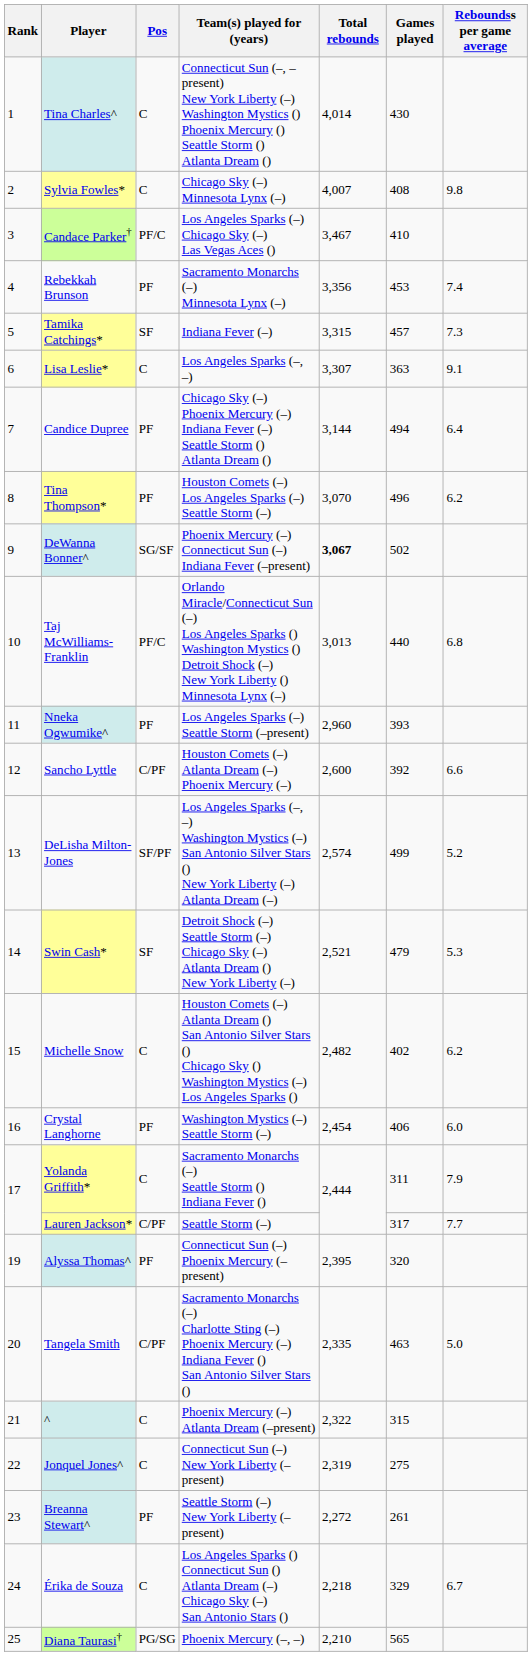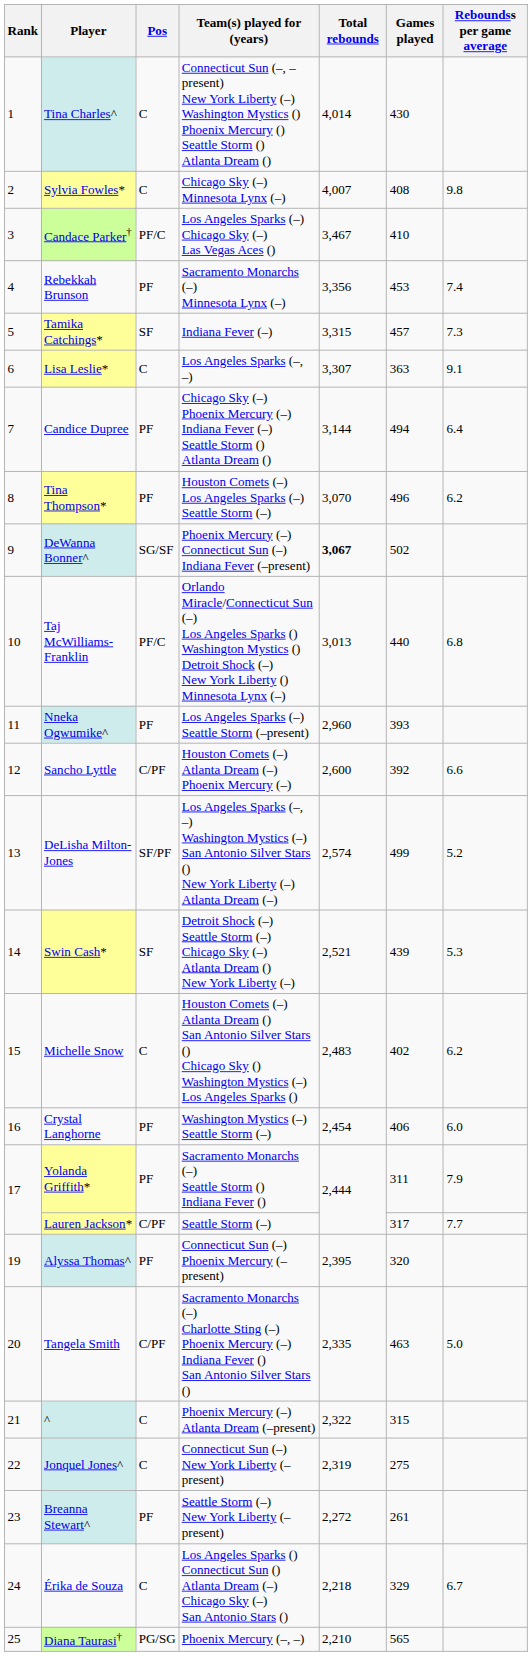 <table class="wikitable sortable" style="font-size: 95%;">
 <tr>
 <th>Rank</th>
 <th>Player</th>
 <th><a href='#'>Pos</a></th>
 <th class="unsortable">Team(s) played for (years)</th>
 <th>Total <a href='#'>rebounds</a></th>
 <th>Games played</th>
 <th data-sort-type=number><a href='#'>Rebounds</a>s per game<br><a href='#'>average</a></th>
 </tr>
 <tr>
 <td>1</td>
 <td style="background:#CFECEC"><a href='#'>Tina Charles</a>^</td>
 <td>C</td>
 <td><a href='#'>Connecticut Sun</a> (–, –present)<br><a href='#'>New York Liberty</a> (–)<br><a href='#'>Washington Mystics</a> ()<br><a href='#'>Phoenix Mercury</a> ()<br><a href='#'>Seattle Storm</a> ()<br><a href='#'>Atlanta Dream</a> ()</td>
 <td>4,014</td>
 <td>430</td>
 <td></td>
 </tr>
 <tr>
 <td>2</td>
 <td style="background:#FFFF99"><a href='#'>Sylvia Fowles</a>*</td>
 <td>C</td>
 <td><a href='#'>Chicago Sky</a> (–)<br><a href='#'>Minnesota Lynx</a> (–)</td>
 <td>4,007</td>
 <td>408</td>
 <td>9.8</td>
 </tr>
 <tr>
 <td>3</td>
 <td style="background:#CCFF99"><a href='#'>Candace Parker</a><sup>†</sup></td>
 <td>PF/C</td>
 <td><a href='#'>Los Angeles Sparks</a> (–)<br><a href='#'>Chicago Sky</a> (–)<br><a href='#'>Las Vegas Aces</a> ()</td>
 <td>3,467</td>
 <td>410</td>
 <td></td>
 </tr>
 <tr>
 <td>4</td>
 <td><a href='#'>Rebekkah Brunson</a></td>
 <td>PF</td>
 <td><a href='#'>Sacramento Monarchs</a> (–)<br><a href='#'>Minnesota Lynx</a> (–)</td>
 <td>3,356</td>
 <td>453</td>
 <td>7.4</td>
 </tr>
 <tr>
 <td>5</td>
 <td style="background:#FFFF99"><a href='#'>Tamika Catchings</a>*</td>
 <td>SF</td>
 <td><a href='#'>Indiana Fever</a> (–)</td>
 <td>3,315</td>
 <td>457</td>
 <td>7.3</td>
 </tr>
 <tr>
 <td>6</td>
 <td style="background:#FFFF99"><a href='#'>Lisa Leslie</a>*</td>
 <td>C</td>
 <td><a href='#'>Los Angeles Sparks</a> (–, –)</td>
 <td>3,307</td>
 <td>363</td>
 <td>9.1</td>
 </tr>
 <tr>
 <td>7</td>
 <td><a href='#'>Candice Dupree</a></td>
 <td>PF</td>
 <td><a href='#'>Chicago Sky</a> (–)<br><a href='#'>Phoenix Mercury</a> (–)<br><a href='#'>Indiana Fever</a> (–)<br><a href='#'>Seattle Storm</a> ()<br><a href='#'>Atlanta Dream</a> ()</td>
 <td>3,144</td>
 <td>494</td>
 <td>6.4</td>
 </tr>
 <tr>
 <td>8</td>
 <td style="background:#FFFF99"><a href='#'>Tina Thompson</a>*</td>
 <td>PF</td>
 <td><a href='#'>Houston Comets</a> (–)<br><a href='#'>Los Angeles Sparks</a> (–)<br><a href='#'>Seattle Storm</a> (–)</td>
 <td>3,070</td>
 <td>496</td>
 <td>6.2</td>
 </tr>
 <tr>
 <td>9</td>
 <td style="background:#CFECEC"><a href='#'>DeWanna Bonner</a>^</td>
 <td>SG/SF</td>
 <td><a href='#'>Phoenix Mercury</a> (–)<br><a href='#'>Connecticut Sun</a> (–)<br><a href='#'>Indiana Fever</a> (–present)</td>
 <td><strong>3,067</strong></td>
 <td>502</td>
 <td></td>
 </tr>
 <tr>
 <td>10</td>
 <td><a href='#'>Taj McWilliams-Franklin</a></td>
 <td>PF/C</td>
 <td><a href='#'>Orlando Miracle</a>/<a href='#'>Connecticut Sun</a> (–)<br><a href='#'>Los Angeles Sparks</a> ()<br><a href='#'>Washington Mystics</a> ()<br><a href='#'>Detroit Shock</a> (–)<br><a href='#'>New York Liberty</a> ()<br><a href='#'>Minnesota Lynx</a> (–)</td>
 <td>3,013</td>
 <td>440</td>
 <td>6.8</td>
 </tr>
 <tr>
 <td>11</td>
 <td style="background:#CFECEC"><a href='#'>Nneka Ogwumike</a>^</td>
 <td>PF</td>
 <td><a href='#'>Los Angeles Sparks</a> (–)<br><a href='#'>Seattle Storm</a> (–present)</td>
 <td>2,960</td>
 <td>393</td>
 <td></td>
 </tr>
 <tr>
 <td>12</td>
 <td><a href='#'>Sancho Lyttle</a></td>
 <td>C/PF</td>
 <td><a href='#'>Houston Comets</a> (–)<br><a href='#'>Atlanta Dream</a> (–)<br><a href='#'>Phoenix Mercury</a> (–)</td>
 <td>2,600</td>
 <td>392</td>
 <td>6.6</td>
 </tr>
 <tr>
 <td>13</td>
 <td><a href='#'>DeLisha Milton-Jones</a></td>
 <td>SF/PF</td>
 <td><a href='#'>Los Angeles Sparks</a> (–, –)<br><a href='#'>Washington Mystics</a> (–)<br><a href='#'>San Antonio Silver Stars</a> ()<br><a href='#'>New York Liberty</a> (–)<br><a href='#'>Atlanta Dream</a> (–)</td>
 <td>2,574</td>
 <td>499</td>
 <td>5.2</td>
 </tr>
 <tr>
 <td>14</td>
 <td style="background:#FFFF99"><a href='#'>Swin Cash</a>*</td>
 <td>SF</td>
 <td><a href='#'>Detroit Shock</a> (–)<br><a href='#'>Seattle Storm</a> (–)<br><a href='#'>Chicago Sky</a> (–)<br><a href='#'>Atlanta Dream</a> ()<br><a href='#'>New York Liberty</a> (–)</td>
 <td>2,521</td>
-<td>479</td>
+<td>439</td>
 <td>5.3</td>
 </tr>
 <tr>
 <td>15</td>
 <td><a href='#'>Michelle Snow</a></td>
 <td>C</td>
 <td><a href='#'>Houston Comets</a> (–)<br><a href='#'>Atlanta Dream</a> ()<br><a href='#'>San Antonio Silver Stars</a> ()<br><a href='#'>Chicago Sky</a> ()<br><a href='#'>Washington Mystics</a> (–)<br><a href='#'>Los Angeles Sparks</a> ()</td>
-<td>2,482</td>
+<td>2,483</td>
 <td>402</td>
 <td>6.2</td>
 </tr>
 <tr>
 <td>16</td>
 <td><a href='#'>Crystal Langhorne</a></td>
 <td>PF</td>
 <td><a href='#'>Washington Mystics</a> (–)<br><a href='#'>Seattle Storm</a> (–)</td>
 <td>2,454</td>
 <td>406</td>
 <td>6.0</td>
 </tr>
 <tr>
 <td rowspan="2">17</td>
 <td style="background:#FFFF99"><a href='#'>Yolanda Griffith</a>*</td>
-<td>C</td>
+<td>PF</td>
 <td><a href='#'>Sacramento Monarchs</a> (–)<br><a href='#'>Seattle Storm</a> ()<br><a href='#'>Indiana Fever</a> ()</td>
 <td rowspan="2">2,444</td>
 <td>311</td>
 <td>7.9</td>
 </tr>
 <tr>
 <td style="background:#FFFF99"><a href='#'>Lauren Jackson</a>*</td>
 <td>C/PF</td>
 <td><a href='#'>Seattle Storm</a> (–)</td>
 <td>317</td>
 <td>7.7</td>
 </tr>
 <tr>
 <td>19</td>
 <td style="background:#CFECEC"><a href='#'>Alyssa Thomas</a>^</td>
 <td>PF</td>
 <td><a href='#'>Connecticut Sun</a> (–)<br><a href='#'>Phoenix Mercury</a> (–present)</td>
 <td>2,395</td>
 <td>320</td>
 <td></td>
 </tr>
 <tr>
 <td>20</td>
 <td><a href='#'>Tangela Smith</a></td>
 <td>C/PF</td>
 <td><a href='#'>Sacramento Monarchs</a> (–)<br><a href='#'>Charlotte Sting</a> (–)<br><a href='#'>Phoenix Mercury</a> (–)<br><a href='#'>Indiana Fever</a> ()<br><a href='#'>San Antonio Silver Stars</a> ()</td>
 <td>2,335</td>
 <td>463</td>
 <td>5.0</td>
 </tr>
 <tr>
 <td>21</td>
 <td bgcolor="cfecec">^</td>
 <td>C</td>
 <td><a href='#'>Phoenix Mercury</a> (–)<br><a href='#'>Atlanta Dream</a> (–present)</td>
 <td>2,322</td>
 <td>315</td>
 <td></td>
 </tr>
 <tr>
 <td>22</td>
 <td style="background:#CFECEC"><a href='#'>Jonquel Jones</a>^</td>
 <td>C</td>
 <td><a href='#'>Connecticut Sun</a> (–)<br><a href='#'>New York Liberty</a> (–present)</td>
 <td>2,319</td>
 <td>275</td>
 <td></td>
 </tr>
 <tr>
 <td>23</td>
 <td style="background:#CFECEC"><a href='#'>Breanna Stewart</a>^</td>
 <td>PF</td>
 <td><a href='#'>Seattle Storm</a> (–)<br><a href='#'>New York Liberty</a> (–present)</td>
 <td>2,272</td>
 <td>261</td>
 <td></td>
 </tr>
 <tr>
 <td>24</td>
 <td><a href='#'>Érika de Souza</a></td>
 <td>C</td>
 <td><a href='#'>Los Angeles Sparks</a> ()<br><a href='#'>Connecticut Sun</a> ()<br><a href='#'>Atlanta Dream</a> (–)<br><a href='#'>Chicago Sky</a> (–)<br><a href='#'>San Antonio Stars</a> ()</td>
 <td>2,218</td>
 <td>329</td>
 <td>6.7</td>
 </tr>
 <tr>
 <td>25</td>
 <td style="background:#CCFF99"><a href='#'>Diana Taurasi</a><sup>†</sup></td>
 <td>PG/SG</td>
 <td><a href='#'>Phoenix Mercury</a> (–, –)</td>
 <td>2,210</td>
 <td>565</td>
 <td></td>
 </tr>
 </table>
